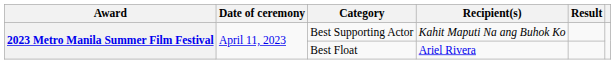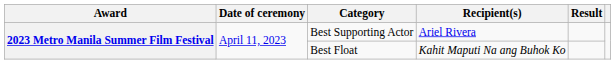 <table class="wikitable sortable plainrowheaders">
 <tr>
 <th scope="col">Award</th>
 <th scope="col" data-sort-type="date">Date of ceremony</th>
 <th scope="col">Category</th>
 <th scope="col">Recipient(s)</th>
 <th scope="col">Result</th>
 <th scope="col" class="unsortable"></th>
 </tr>
 <tr>
 <th scope="row" rowspan="2"><a href='#'>2023 Metro Manila Summer Film Festival</a></th>
 <td rowspan="2"><a href='#'>April 11, 2023</a></td>
 <td>Best Supporting Actor</td>
-<td><em>Kahit Maputi Na ang Buhok Ko</em></td>
+<td><a href='#'>Ariel Rivera</a></td>
 <td></td>
 <td rowspan="2"></td>
 </tr>
 <tr>
 <td>Best Float</td>
-<td><a href='#'>Ariel Rivera</a></td>
+<td><em>Kahit Maputi Na ang Buhok Ko</em></td>
 <td></td>
 </tr>
 </table>
